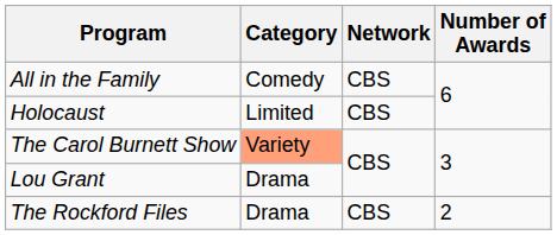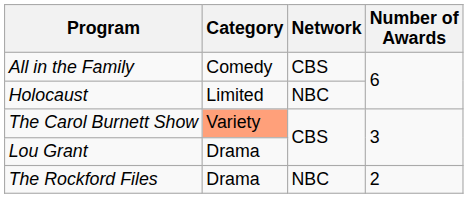 <table class="wikitable">
 <tr>
 <th>Program</th>
 <th>Category</th>
 <th>Network</th>
 <th>Number of<br>Awards</th>
 </tr>
 <tr>
 <td><em>All in the Family</em></td>
 <td>Comedy</td>
 <td>CBS</td>
 <td rowspan="2">6</td>
 </tr>
 <tr>
 <td><em>Holocaust</em></td>
 <td>Limited</td>
-<td>CBS</td>
+<td>NBC</td>
 </tr>
 <tr>
 <td><em>The Carol Burnett Show</em></td>
 <td style="background: lightsalmon;">Variety</td>
 <td rowspan="2">CBS</td>
 <td rowspan="2">3</td>
 </tr>
 <tr>
 <td><em>Lou Grant</em></td>
 <td>Drama</td>
 </tr>
 <tr>
 <td><em>The Rockford Files</em></td>
 <td>Drama</td>
-<td>CBS</td>
+<td>NBC</td>
 <td>2</td>
 </tr>
 </table>
